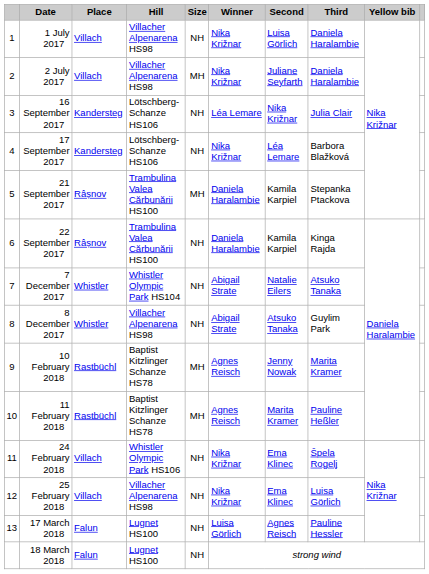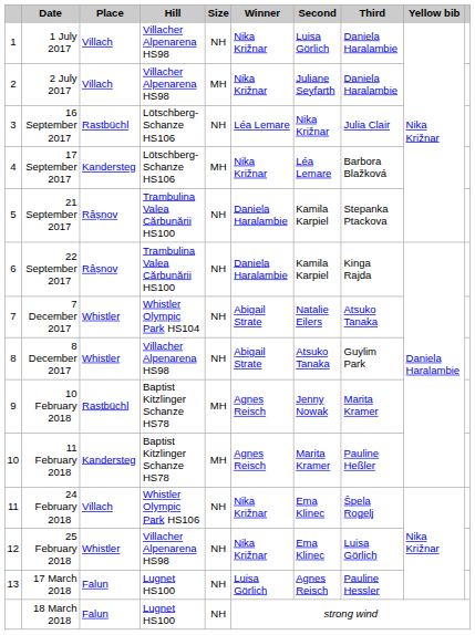 <table class="wikitable plainrowheaders" style="background:#fff; font-size:86%; line-height:16px; border:grey solid 1px; border-collapse:collapse;">
 <tr style="background:#ccc; text-align:center;">
 <th scope="col" style="background:#ccc; width=45 px;"></th>
 <th scope="col" style="background:#ccc; width:130px;">Date</th>
 <th scope="col" style="background:#ccc; width:150px;">Place</th>
 <th scope="col" style="background:#ccc; width:240px;">Hill</th>
 <th scope="col" style="background:#ccc; width:20px;">Size</th>
 <th scope="col" style="background:#ccc; width:195px;">Winner</th>
 <th scope="col" style="background:#ccc; width:195px;">Second</th>
 <th scope="col" style="background:#ccc; width:195px;">Third</th>
 <th scope="col" style="background:#ccc; width:180px;">Yellow bib</th>
 <th scope="col" style="background:#ccc; width:10px;"></th>
 </tr>
 <tr>
 <td align=center>1</td>
 <td align=right>1 July 2017  </td>
 <td> <a href='#'>Villach</a></td>
 <td><a href='#'>Villacher Alpenarena</a> HS98</td>
 <td align=center>NH</td>
 <td> <a href='#'>Nika Križnar</a></td>
 <td> <a href='#'>Luisa Görlich</a></td>
 <td> <a href='#'>Daniela Haralambie</a></td>
 <td rowspan=5> <a href='#'>Nika Križnar</a></td>
 <td></td>
 </tr>
 <tr>
 <td align=center>2</td>
 <td align=right>2 July 2017  </td>
 <td> <a href='#'>Villach</a></td>
 <td><a href='#'>Villacher Alpenarena</a> HS98</td>
 <td align=center>MH</td>
 <td> <a href='#'>Nika Križnar</a></td>
 <td> <a href='#'>Juliane Seyfarth</a></td>
 <td> <a href='#'>Daniela Haralambie</a></td>
 <td></td>
 </tr>
 <tr>
 <td align=center>3</td>
 <td align=right>16 September 2017  </td>
-<td> <a href='#'>Kandersteg</a></td>
+<td> <a href='#'>Rastbüchl</a></td>
 <td>Lötschberg-Schanze HS106</td>
 <td align=center>NH</td>
 <td> <a href='#'>Léa Lemare</a></td>
 <td> <a href='#'>Nika Križnar</a></td>
 <td> <a href='#'>Julia Clair</a></td>
 <td></td>
 </tr>
 <tr>
 <td align=center>4</td>
 <td align=right>17 September 2017  </td>
 <td> <a href='#'>Kandersteg</a></td>
 <td>Lötschberg-Schanze HS106</td>
-<td align=center>NH</td>
+<td align=center>MH</td>
 <td> <a href='#'>Nika Križnar</a></td>
 <td> <a href='#'>Léa Lemare</a></td>
 <td> Barbora Blažková</td>
 <td></td>
 </tr>
 <tr>
 <td align=center>5</td>
 <td align=right>21 September 2017  </td>
 <td> <a href='#'>Râșnov</a></td>
 <td><a href='#'>Trambulina Valea Cărbunării</a> HS100</td>
-<td align=center>MH</td>
+<td align=center>NH</td>
 <td> <a href='#'>Daniela Haralambie</a></td>
 <td> Kamila Karpiel</td>
 <td> Stepanka Ptackova</td>
 <td></td>
 </tr>
 <tr>
 <td align=center>6</td>
 <td align=right>22 September 2017  </td>
 <td> <a href='#'>Râșnov</a></td>
 <td><a href='#'>Trambulina Valea Cărbunării</a> HS100</td>
 <td align=center>NH</td>
 <td> <a href='#'>Daniela Haralambie</a></td>
 <td> Kamila Karpiel</td>
 <td> Kinga Rajda</td>
 <td rowspan=5> <a href='#'>Daniela Haralambie</a></td>
 <td></td>
 </tr>
 <tr>
 <td align=center>7</td>
 <td align=right>7 December 2017  </td>
 <td> <a href='#'>Whistler</a></td>
 <td><a href='#'>Whistler Olympic Park</a> HS104</td>
 <td align=center>NH</td>
 <td> <a href='#'>Abigail Strate</a></td>
 <td> <a href='#'>Natalie Eilers</a></td>
 <td> <a href='#'>Atsuko Tanaka</a></td>
 <td></td>
 </tr>
 <tr>
 <td align=center>8</td>
 <td align=right>8 December 2017  </td>
 <td> <a href='#'>Whistler</a></td>
 <td><a href='#'>Villacher Alpenarena</a> HS98</td>
 <td align=center>NH</td>
 <td> <a href='#'>Abigail Strate</a></td>
 <td> <a href='#'>Atsuko Tanaka</a></td>
 <td> Guylim Park</td>
 <td></td>
 </tr>
 <tr>
 <td align=center>9</td>
 <td align=right>10 February 2018  </td>
 <td> <a href='#'>Rastbüchl</a></td>
 <td>Baptist Kitzlinger Schanze HS78</td>
 <td align=center>MH</td>
 <td> <a href='#'>Agnes Reisch</a></td>
 <td> <a href='#'>Jenny Nowak</a></td>
 <td> <a href='#'>Marita Kramer</a></td>
 <td></td>
 </tr>
 <tr>
 <td align=center>10</td>
 <td align=right>11 February 2018  </td>
-<td> <a href='#'>Rastbüchl</a></td>
+<td> <a href='#'>Kandersteg</a></td>
 <td>Baptist Kitzlinger Schanze HS78</td>
 <td align=center>MH</td>
 <td> <a href='#'>Agnes Reisch</a></td>
 <td> <a href='#'>Marita Kramer</a></td>
 <td> <a href='#'>Pauline Heßler</a></td>
 <td></td>
 </tr>
 <tr>
 <td align=center>11</td>
 <td align=right>24 February 2018  </td>
 <td> <a href='#'>Villach</a></td>
 <td><a href='#'>Whistler Olympic Park</a> HS106</td>
 <td align=center>NH</td>
 <td> <a href='#'>Nika Križnar</a></td>
 <td> <a href='#'>Ema Klinec</a></td>
 <td> <a href='#'>Špela Rogelj</a></td>
 <td rowspan="3"> <a href='#'>Nika Križnar</a></td>
 <td></td>
 </tr>
 <tr>
 <td align=center>12</td>
 <td align=right>25 February 2018  </td>
-<td> <a href='#'>Villach</a></td>
+<td> <a href='#'>Whistler</a></td>
 <td><a href='#'>Villacher Alpenarena</a> HS98</td>
 <td align=center>NH</td>
 <td> <a href='#'>Nika Križnar</a></td>
 <td> <a href='#'>Ema Klinec</a></td>
 <td> <a href='#'>Luisa Görlich</a></td>
 <td></td>
 </tr>
 <tr>
 <td align=center>13</td>
 <td align=right>17 March 2018  </td>
 <td> <a href='#'>Falun</a></td>
 <td><a href='#'>Lugnet</a> HS100</td>
 <td align=center>NH</td>
 <td> <a href='#'>Luisa Görlich</a></td>
 <td> <a href='#'>Agnes Reisch</a></td>
 <td> <a href='#'>Pauline Hessler</a></td>
 <td></td>
 </tr>
 <tr>
 <td align=center></td>
 <td align=right>18 March 2018  </td>
 <td> <a href='#'>Falun</a></td>
 <td><a href='#'>Lugnet</a> HS100</td>
 <td align=center>NH</td>
 <td colspan=5 align=center><em>strong wind</em></td>
 </tr>
 </table>
